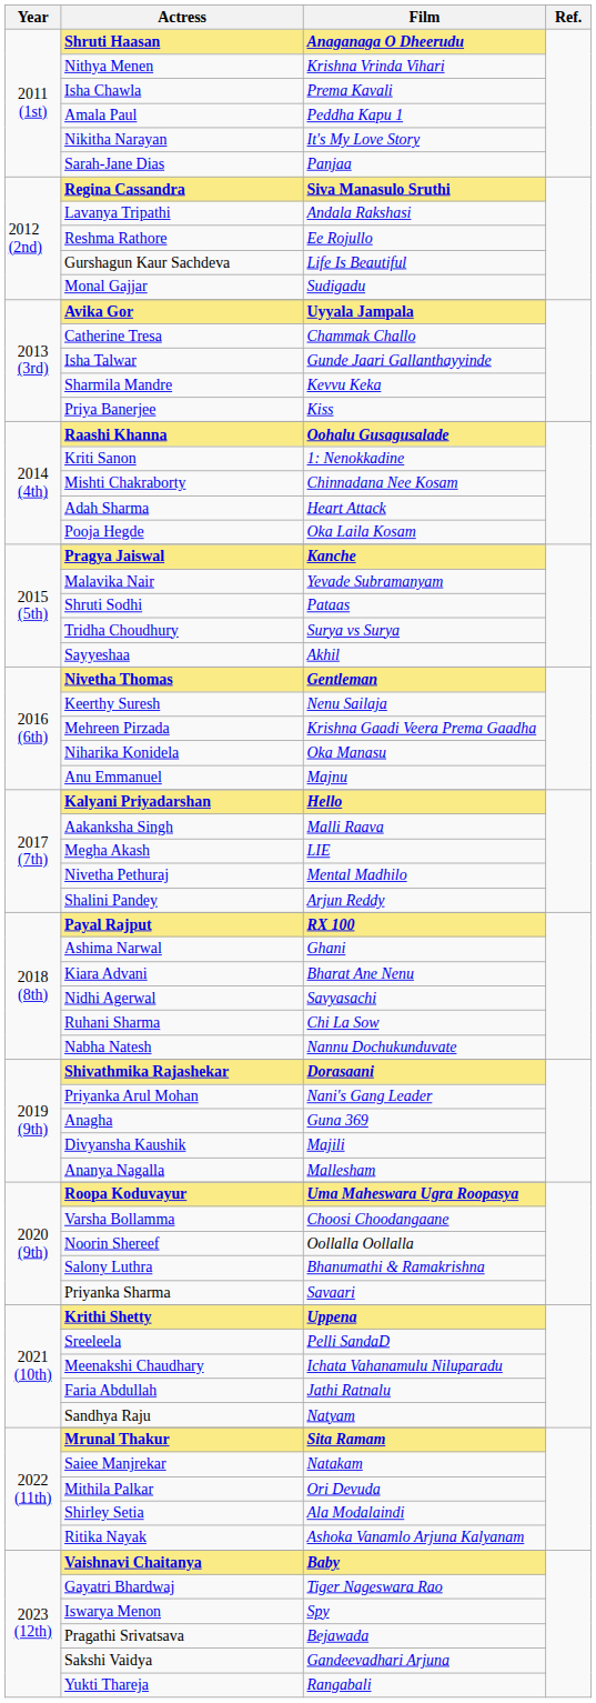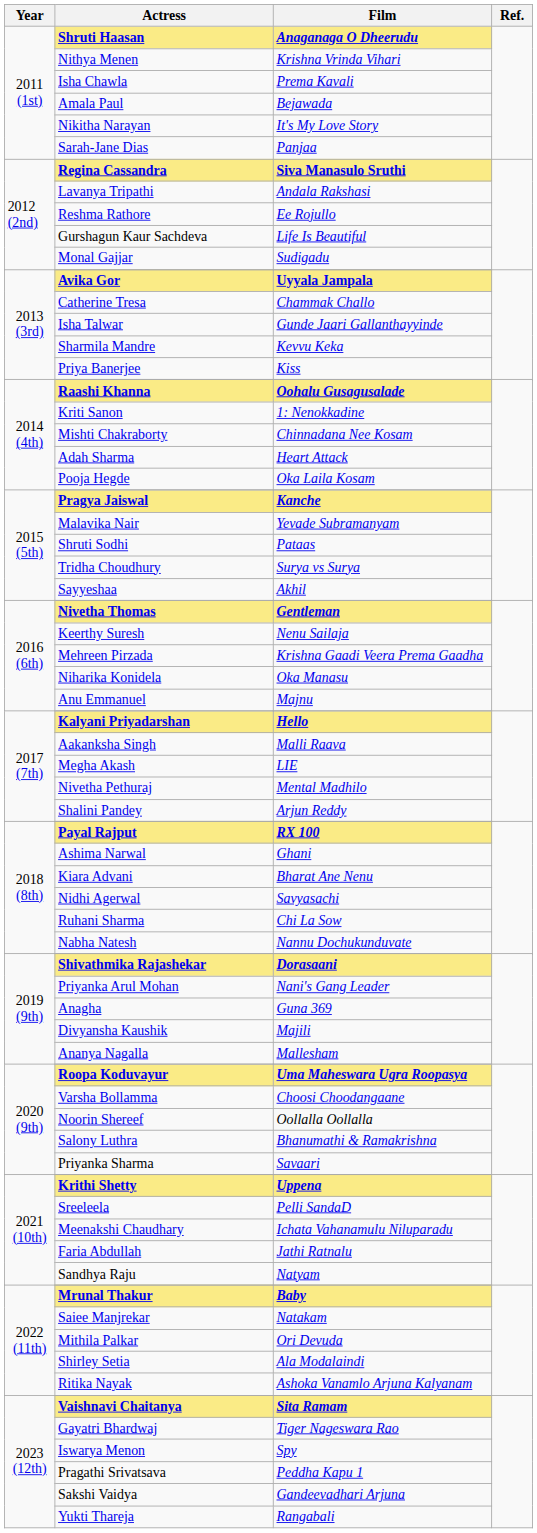 <table class="wikitable sortable" style="text-align:left;">
 <tr>
 <th scope="col" style="width:5%;text-align:center;">Year</th>
 <th scope="col" style="width:30%;text-align:center;">Actress</th>
 <th scope="col" style="width:30%;text-align:center;">Film</th>
 <th scope="col" style="width:5%;text-align:center;" class="unsortable">Ref.</th>
 </tr>
 <tr>
 <td rowspan=6 style="text-align:center">2011<br><a href='#'>(1st)</a></td>
 <td style="background:#FAEB86"><strong><a href='#'>Shruti Haasan</a></strong></td>
 <td style="background:#FAEB86"><strong><em><a href='#'>Anaganaga O Dheerudu</a></em></strong></td>
 <td rowspan=6></td>
 </tr>
 <tr>
 <td><a href='#'>Nithya Menen</a></td>
 <td><em><a href='#'>Krishna Vrinda Vihari</a></em></td>
 </tr>
 <tr>
 <td><a href='#'>Isha Chawla</a></td>
 <td><em><a href='#'>Prema Kavali</a></em></td>
 </tr>
 <tr>
 <td><a href='#'>Amala Paul</a></td>
-<td><em><a href='#'>Peddha Kapu 1</a></em></td>
+<td><em><a href='#'>Bejawada</a></em></td>
 </tr>
 <tr>
 <td><a href='#'>Nikitha Narayan</a></td>
 <td><em><a href='#'>It's My Love Story</a></em></td>
 </tr>
 <tr>
 <td><a href='#'>Sarah-Jane Dias</a></td>
 <td><em><a href='#'>Panjaa</a></em></td>
 </tr>
 <tr>
 <td rowspan="5">2012<br><a href='#'>(2nd)</a></td>
 <td style="background:#FAEB86"><strong><a href='#'>Regina Cassandra</a></strong></td>
 <td style="background:#FAEB86"><strong><a href='#'>Siva Manasulo Sruthi</a></strong></td>
 <td rowspan="6"></td>
 </tr>
 <tr>
 <td><a href='#'>Lavanya Tripathi</a></td>
 <td><em><a href='#'>Andala Rakshasi</a></em></td>
 </tr>
 <tr>
 <td><a href='#'>Reshma Rathore</a></td>
 <td><em><a href='#'>Ee Rojullo</a></em></td>
 </tr>
 <tr>
 <td>Gurshagun Kaur Sachdeva</td>
 <td><em><a href='#'>Life Is Beautiful</a></em></td>
 </tr>
 <tr>
 <td><a href='#'>Monal Gajjar</a></td>
 <td><em><a href='#'>Sudigadu</a></em></td>
 </tr>
 <tr>
 <td rowspan=6 style="text-align:center">2013<br><a href='#'>(3rd)</a></td>
 </tr>
 <tr>
 <td style="background:#FAEB86"><strong><a href='#'>Avika Gor</a></strong></td>
 <td style="background:#FAEB86"><strong><a href='#'>Uyyala Jampala</a></strong></td>
 <td rowspan="6"></td>
 </tr>
 <tr>
 <td><a href='#'>Catherine Tresa</a></td>
 <td><em><a href='#'>Chammak Challo</a></em></td>
 </tr>
 <tr>
 <td><a href='#'>Isha Talwar</a></td>
 <td><em><a href='#'>Gunde Jaari Gallanthayyinde</a></em></td>
 </tr>
 <tr>
 <td><a href='#'>Sharmila Mandre</a></td>
 <td><em><a href='#'>Kevvu Keka</a></em></td>
 </tr>
 <tr>
 <td><a href='#'>Priya Banerjee</a></td>
 <td><em><a href='#'>Kiss</a></em></td>
 </tr>
 <tr>
 <td rowspan=6 style="text-align:center">2014<br><a href='#'>(4th)</a></td>
 </tr>
 <tr>
 <td style="background:#FAEB86"><strong><a href='#'>Raashi Khanna</a></strong></td>
 <td style="background:#FAEB86"><strong><em><a href='#'>Oohalu Gusagusalade</a></em></strong></td>
 <td rowspan="6"></td>
 </tr>
 <tr>
 <td><a href='#'>Kriti Sanon</a></td>
 <td><em><a href='#'>1: Nenokkadine</a></em></td>
 </tr>
 <tr>
 <td><a href='#'>Mishti Chakraborty</a></td>
 <td><em><a href='#'>Chinnadana Nee Kosam</a></em></td>
 </tr>
 <tr>
 <td><a href='#'>Adah Sharma</a></td>
 <td><em><a href='#'>Heart Attack</a></em></td>
 </tr>
 <tr>
 <td><a href='#'>Pooja Hegde</a></td>
 <td><em><a href='#'>Oka Laila Kosam</a></em></td>
 </tr>
 <tr>
 <td rowspan=6 style="text-align:center">2015<br><a href='#'>(5th)</a></td>
 </tr>
 <tr>
 <td style="background:#FAEB86"><strong><a href='#'>Pragya Jaiswal</a></strong></td>
 <td style="background:#FAEB86"><strong><em><a href='#'>Kanche</a></em></strong></td>
 <td rowspan="6"></td>
 </tr>
 <tr>
 <td><a href='#'>Malavika Nair</a></td>
 <td><em><a href='#'>Yevade Subramanyam</a></em></td>
 </tr>
 <tr>
 <td><a href='#'>Shruti Sodhi</a></td>
 <td><em><a href='#'>Pataas</a></em></td>
 </tr>
 <tr>
 <td><a href='#'>Tridha Choudhury</a></td>
 <td><em><a href='#'>Surya vs Surya</a></em></td>
 </tr>
 <tr>
 <td><a href='#'>Sayyeshaa</a></td>
 <td><em><a href='#'>Akhil</a></em></td>
 </tr>
 <tr>
 <td rowspan=6 style="text-align:center">2016<br><a href='#'>(6th)</a></td>
 </tr>
 <tr>
 <td style="background:#FAEB86"><strong><a href='#'>Nivetha Thomas</a></strong></td>
 <td style="background:#FAEB86"><em><a href='#'><strong>Gentleman</strong></a></em></td>
 <td rowspan="6"></td>
 </tr>
 <tr>
 <td><a href='#'>Keerthy Suresh</a></td>
 <td><em><a href='#'>Nenu Sailaja</a></em></td>
 </tr>
 <tr>
 <td><a href='#'>Mehreen Pirzada</a></td>
 <td><em><a href='#'>Krishna Gaadi Veera Prema Gaadha</a></em></td>
 </tr>
 <tr>
 <td><a href='#'>Niharika Konidela</a></td>
 <td><em><a href='#'>Oka Manasu</a></em></td>
 </tr>
 <tr>
 <td><a href='#'>Anu  Emmanuel</a></td>
 <td><em><a href='#'>Majnu</a></em></td>
 </tr>
 <tr>
 <td rowspan=6 style="text-align:center">2017<br><a href='#'>(7th)</a></td>
 </tr>
 <tr>
 <td style="background:#FAEB86"><strong><a href='#'>Kalyani Priyadarshan</a></strong></td>
 <td style="background:#FAEB86"><em><a href='#'><strong>Hello</strong></a></em></td>
 <td rowspan="6"></td>
 </tr>
 <tr>
 <td><a href='#'>Aakanksha Singh</a></td>
 <td><em><a href='#'>Malli Raava</a></em></td>
 </tr>
 <tr>
 <td><a href='#'>Megha Akash</a></td>
 <td><em><a href='#'>LIE</a></em></td>
 </tr>
 <tr>
 <td><a href='#'>Nivetha Pethuraj</a></td>
 <td><em><a href='#'>Mental Madhilo</a></em></td>
 </tr>
 <tr>
 <td><a href='#'>Shalini Pandey</a></td>
 <td><em><a href='#'>Arjun Reddy</a></em></td>
 </tr>
 <tr>
 <td rowspan=7 style="text-align:center">2018<br><a href='#'>(8th)</a></td>
 </tr>
 <tr>
 <td style="background:#FAEB86"><strong><a href='#'>Payal Rajput</a></strong></td>
 <td style="background:#FAEB86"><em><a href='#'><strong>RX 100</strong></a></em></td>
 <td rowspan="7"></td>
 </tr>
 <tr>
 <td><a href='#'>Ashima Narwal</a></td>
 <td><em><a href='#'>Ghani</a></em></td>
 </tr>
 <tr>
 <td><a href='#'>Kiara Advani</a></td>
 <td><em><a href='#'>Bharat Ane Nenu</a></em></td>
 </tr>
 <tr>
 <td><a href='#'>Nidhi Agerwal</a></td>
 <td><em><a href='#'>Savyasachi</a></em></td>
 </tr>
 <tr>
 <td><a href='#'>Ruhani Sharma</a></td>
 <td><em><a href='#'>Chi La Sow</a></em></td>
 </tr>
 <tr>
 <td><a href='#'>Nabha Natesh</a></td>
 <td><em><a href='#'>Nannu Dochukunduvate</a></em></td>
 </tr>
 <tr>
 <td rowspan=6 style="text-align:center">2019<br><a href='#'>(9th)</a></td>
 </tr>
 <tr>
 <td style="background:#FAEB86"><strong><a href='#'>Shivathmika Rajashekar</a></strong></td>
 <td style="background:#FAEB86"><strong><em><a href='#'>Dorasaani</a></em></strong></td>
 <td rowspan="6"></td>
 </tr>
 <tr>
 <td><a href='#'>Priyanka Arul Mohan</a></td>
 <td><em><a href='#'>Nani's Gang Leader</a></em></td>
 </tr>
 <tr>
 <td><a href='#'>Anagha</a></td>
 <td><em><a href='#'>Guna 369</a></em></td>
 </tr>
 <tr>
 <td><a href='#'>Divyansha Kaushik</a></td>
 <td><em><a href='#'>Majili</a></em></td>
 </tr>
 <tr>
 <td><a href='#'>Ananya Nagalla</a></td>
 <td><em><a href='#'>Mallesham</a></em></td>
 </tr>
 <tr>
 <td rowspan=6 style="text-align:center">2020<br><a href='#'>(9th)</a></td>
 </tr>
 <tr>
 <td style="background:#FAEB86"><strong><a href='#'>Roopa Koduvayur</a></strong></td>
 <td style="background:#FAEB86"><strong><em><a href='#'>Uma Maheswara Ugra Roopasya</a></em></strong></td>
 <td rowspan="6"></td>
 </tr>
 <tr>
 <td><a href='#'>Varsha Bollamma</a></td>
 <td><em><a href='#'>Choosi Choodangaane</a></em></td>
 </tr>
 <tr>
 <td><a href='#'>Noorin Shereef</a></td>
 <td><em>Oollalla Oollalla</em></td>
 </tr>
 <tr>
 <td><a href='#'>Salony Luthra</a></td>
 <td><em><a href='#'>Bhanumathi & Ramakrishna</a></em></td>
 </tr>
 <tr>
 <td>Priyanka Sharma</td>
 <td><em><a href='#'>Savaari</a></em></td>
 </tr>
 <tr>
 <td rowspan=6 style="text-align:center">2021<br><a href='#'>(10th)</a></td>
 </tr>
 <tr>
 <td style="background:#FAEB86"><strong><a href='#'>Krithi Shetty</a></strong></td>
 <td style="background:#FAEB86"><strong><em><a href='#'>Uppena</a></em></strong></td>
 <td rowspan="6"></td>
 </tr>
 <tr>
 <td><a href='#'>Sreeleela</a></td>
 <td><em><a href='#'>Pelli SandaD</a></em></td>
 </tr>
 <tr>
 <td><a href='#'>Meenakshi Chaudhary</a></td>
 <td><em><a href='#'>Ichata Vahanamulu Niluparadu</a></em></td>
 </tr>
 <tr>
 <td><a href='#'>Faria Abdullah</a></td>
 <td><em><a href='#'>Jathi Ratnalu</a></em></td>
 </tr>
 <tr>
 <td>Sandhya Raju</td>
 <td><em><a href='#'>Natyam</a></em></td>
 </tr>
 <tr>
 <td rowspan=6 style="text-align:center">2022<br><a href='#'>(11th)</a></td>
 </tr>
 <tr>
 <td style="background:#FAEB86"><strong><a href='#'>Mrunal Thakur</a></strong></td>
-<td style="background:#FAEB86"><strong><em><a href='#'>Sita Ramam</a></em></strong></td>
+<td style="background:#FAEB86"><em><a href='#'><strong>Baby</strong></a></em></td>
 <td rowspan="6"></td>
 </tr>
 <tr>
 <td><a href='#'>Saiee Manjrekar</a></td>
 <td><em><a href='#'>Natakam</a></em></td>
 </tr>
 <tr>
 <td><a href='#'>Mithila Palkar</a></td>
 <td><em><a href='#'>Ori Devuda</a></em></td>
 </tr>
 <tr>
 <td><a href='#'>Shirley Setia</a></td>
 <td><em><a href='#'>Ala Modalaindi</a></em></td>
 </tr>
 <tr>
 <td><a href='#'>Ritika Nayak</a></td>
 <td><em><a href='#'>Ashoka Vanamlo Arjuna Kalyanam</a></em></td>
 </tr>
 <tr>
 <td rowspan=7 style="text-align:center">2023<br><a href='#'>(12th)</a></td>
 </tr>
 <tr>
 <td style="background:#FAEB86"><strong><a href='#'>Vaishnavi Chaitanya</a></strong></td>
-<td style="background:#FAEB86"><em><a href='#'><strong>Baby</strong></a></em></td>
+<td style="background:#FAEB86"><strong><em><a href='#'>Sita Ramam</a></em></strong></td>
 <td rowspan="7"></td>
 </tr>
 <tr>
 <td><a href='#'>Gayatri Bhardwaj</a></td>
 <td><em><a href='#'>Tiger Nageswara Rao</a></em></td>
 </tr>
 <tr>
 <td><a href='#'>Iswarya Menon</a></td>
 <td><em><a href='#'>Spy</a></em></td>
 </tr>
 <tr>
 <td>Pragathi Srivatsava</td>
-<td><em><a href='#'>Bejawada</a></em></td>
+<td><em><a href='#'>Peddha Kapu 1</a></em></td>
 </tr>
 <tr>
 <td>Sakshi Vaidya</td>
 <td><em><a href='#'>Gandeevadhari Arjuna</a></em></td>
 </tr>
 <tr>
 <td><a href='#'>Yukti Thareja</a></td>
 <td><em><a href='#'>Rangabali</a></em></td>
 </tr>
 </table>
